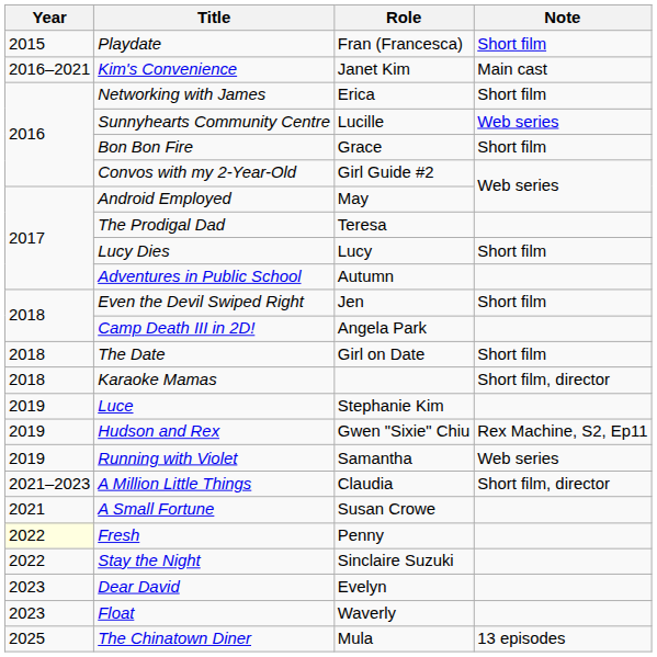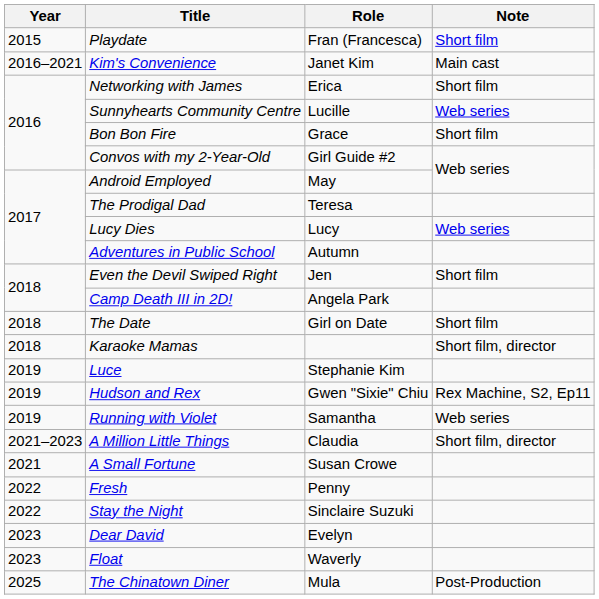 <table class="wikitable sortable">
 <tr>
 <th>Year</th>
 <th>Title</th>
 <th>Role</th>
 <th>Note</th>
 </tr>
 <tr>
 <td>2015</td>
 <td><em>Playdate</em></td>
 <td>Fran (Francesca)</td>
 <td><a href='#'>Short film</a></td>
 </tr>
 <tr>
 <td>2016–2021</td>
 <td><em><a href='#'>Kim's Convenience</a></em></td>
 <td>Janet Kim</td>
 <td>Main cast</td>
 </tr>
 <tr>
 <td rowspan="4">2016</td>
 <td><em>Networking with James</em></td>
 <td>Erica</td>
 <td>Short film</td>
 </tr>
 <tr>
 <td><em>Sunnyhearts Community Centre</em></td>
 <td>Lucille</td>
 <td><a href='#'>Web series</a></td>
 </tr>
 <tr>
 <td><em>Bon Bon Fire</em></td>
 <td>Grace</td>
 <td>Short film</td>
 </tr>
 <tr>
 <td><em>Convos with my 2-Year-Old</em></td>
 <td>Girl Guide #2</td>
 <td rowspan="2">Web series</td>
 </tr>
 <tr>
 <td rowspan="4">2017</td>
 <td><em>Android Employed</em></td>
 <td>May</td>
 </tr>
 <tr>
 <td data-sort-value="Prodigal Dad, The"><em>The Prodigal Dad</em></td>
 <td>Teresa</td>
 <td></td>
 </tr>
 <tr>
 <td><em>Lucy Dies</em></td>
 <td>Lucy</td>
-<td>Short film</td>
+<td><a href='#'>Web series</a></td>
 </tr>
 <tr>
 <td><em><a href='#'>Adventures in Public School</a></em></td>
 <td>Autumn</td>
 <td></td>
 </tr>
 <tr>
 <td rowspan="2">2018</td>
 <td><em>Even the Devil Swiped Right</em></td>
 <td>Jen</td>
 <td>Short film</td>
 </tr>
 <tr>
 <td><em><a href='#'>Camp Death III in 2D!</a></em></td>
 <td>Angela Park</td>
 <td></td>
 </tr>
 <tr>
 <td>2018</td>
 <td data-sort-value="Date, The"><em>The Date</em></td>
 <td>Girl on Date</td>
 <td>Short film</td>
 </tr>
 <tr>
 <td>2018</td>
 <td><em>Karaoke Mamas</em></td>
 <td></td>
 <td>Short film, director</td>
 </tr>
 <tr>
 <td>2019</td>
 <td><em><a href='#'>Luce</a></em></td>
 <td>Stephanie Kim</td>
 <td></td>
 </tr>
 <tr>
 <td>2019</td>
 <td><em><a href='#'>Hudson and Rex</a></em></td>
 <td>Gwen "Sixie" Chiu</td>
 <td>Rex Machine, S2, Ep11</td>
 </tr>
 <tr>
 <td>2019</td>
 <td><em><a href='#'>Running with Violet</a></em></td>
 <td>Samantha</td>
 <td>Web series</td>
 </tr>
 <tr>
 <td>2021–2023</td>
 <td data-sort-value="Million Little Things, A"><em><a href='#'>A Million Little Things</a></em></td>
 <td>Claudia</td>
 <td>Short film, director</td>
 </tr>
 <tr>
 <td>2021</td>
 <td data-sort-value="Small Fortune, A"><em><a href='#'>A Small Fortune</a></em></td>
 <td>Susan Crowe</td>
 <td></td>
 </tr>
 <tr>
-<td style="background: lightyellow;">2022</td>
+<td>2022</td>
 <td><em><a href='#'>Fresh</a></em></td>
 <td>Penny</td>
 <td></td>
 </tr>
 <tr>
 <td>2022</td>
 <td><em><a href='#'>Stay the Night</a></em></td>
 <td>Sinclaire Suzuki</td>
 <td></td>
 </tr>
 <tr>
 <td>2023</td>
 <td><em><a href='#'>Dear David</a></em></td>
 <td>Evelyn</td>
 <td></td>
 </tr>
 <tr>
 <td>2023</td>
 <td><em><a href='#'>Float</a></em></td>
 <td>Waverly</td>
 <td></td>
 </tr>
 <tr>
 <td>2025</td>
 <td data-sort-value="Chinatown Diner, The"><em><a href='#'>The Chinatown Diner</a></em></td>
 <td>Mula</td>
-<td>13 episodes</td>
+<td>Post-Production</td>
 </tr>
 </table>
